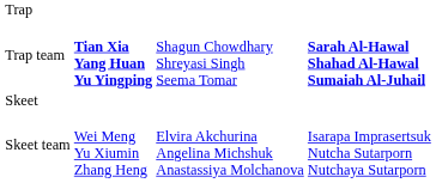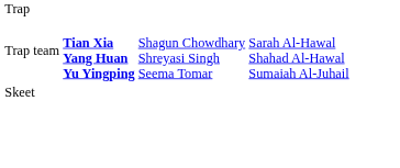 <table>
 <tr>
 <td>Trap</td>
 <td></td>
 <td></td>
 <td></td>
 </tr>
 <tr>
 <td>Trap team</td>
 <td><strong><br><a href='#'>Tian Xia</a><br><a href='#'>Yang Huan</a><br><a href='#'>Yu Yingping</a></strong></td>
 <td><br><a href='#'>Shagun Chowdhary</a><br><a href='#'>Shreyasi Singh</a><br><a href='#'>Seema Tomar</a></td>
-<td><strong><br><a href='#'>Sarah Al-Hawal</a><br><a href='#'>Shahad Al-Hawal</a><br><a href='#'>Sumaiah Al-Juhail</a></strong></td>
+<td><br><a href='#'>Sarah Al-Hawal</a><br><a href='#'>Shahad Al-Hawal</a><br><a href='#'>Sumaiah Al-Juhail</a></td>
 </tr>
 <tr>
 <td>Skeet</td>
 <td></td>
 <td></td>
 <td></td>
 </tr>
-<tr>
-<td>Skeet team</td>
-<td><br><a href='#'>Wei Meng</a><br><a href='#'>Yu Xiumin</a><br><a href='#'>Zhang Heng</a></td>
-<td><br><a href='#'>Elvira Akchurina</a><br><a href='#'>Angelina Michshuk</a><br><a href='#'>Anastassiya Molchanova</a></td>
-<td><br><a href='#'>Isarapa Imprasertsuk</a><br><a href='#'>Nutcha Sutarporn</a><br><a href='#'>Nutchaya Sutarporn</a></td>
-</tr>
 </table>
